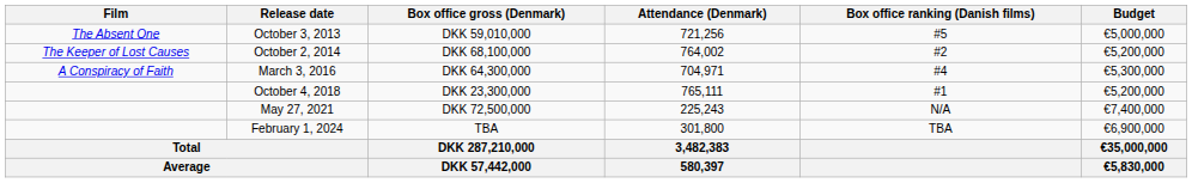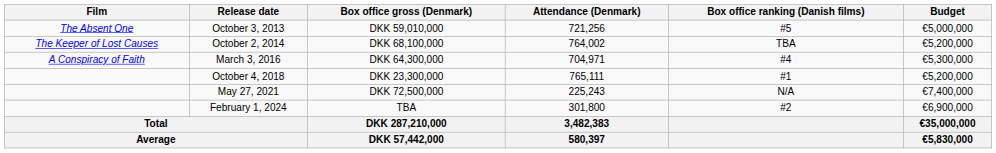 <table class="wikitable" style="text-align:center; width:99%;">
 <tr>
 <th>Film</th>
 <th>Release date</th>
 <th>Box office gross (Denmark)</th>
 <th>Attendance (Denmark)</th>
 <th>Box office ranking (Danish films)</th>
 <th>Budget</th>
 </tr>
 <tr>
 <td><em><a href='#'>The Absent One</a></em></td>
 <td>October 3, 2013</td>
 <td>DKK 59,010,000</td>
 <td>721,256</td>
 <td>#5</td>
 <td>€5,000,000</td>
 </tr>
 <tr>
 <td><em><a href='#'>The Keeper of Lost Causes</a></em></td>
 <td>October 2, 2014</td>
 <td>DKK 68,100,000</td>
 <td>764,002</td>
-<td>#2</td>
+<td>TBA</td>
 <td>€5,200,000</td>
 </tr>
 <tr>
 <td><em><a href='#'>A Conspiracy of Faith</a></em></td>
 <td>March 3, 2016</td>
 <td>DKK 64,300,000</td>
 <td>704,971</td>
 <td>#4</td>
 <td>€5,300,000</td>
 </tr>
 <tr>
 <td><em></em></td>
 <td>October 4, 2018</td>
 <td>DKK 23,300,000</td>
 <td>765,111</td>
 <td>#1</td>
 <td>€5,200,000</td>
 </tr>
 <tr>
 <td><em></em></td>
 <td>May 27, 2021</td>
 <td>DKK 72,500,000</td>
 <td>225,243</td>
 <td>N/A</td>
 <td>€7,400,000</td>
 </tr>
 <tr>
 <td><em></em></td>
 <td>February 1, 2024</td>
 <td>TBA</td>
 <td>301,800</td>
-<td>TBA</td>
+<td>#2</td>
 <td>€6,900,000</td>
 </tr>
 <tr>
 <th colspan="2">Total</th>
 <th>DKK 287,210,000</th>
 <th>3,482,383</th>
 <th colspan="1"></th>
 <th>€35,000,000</th>
 </tr>
 <tr>
 <th colspan="2">Average</th>
 <th>DKK 57,442,000</th>
 <th>580,397</th>
 <th colspan="1"></th>
 <th>€5,830,000</th>
 </tr>
 </table>
